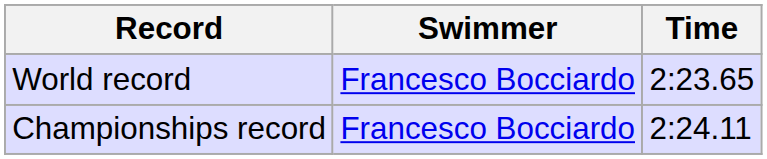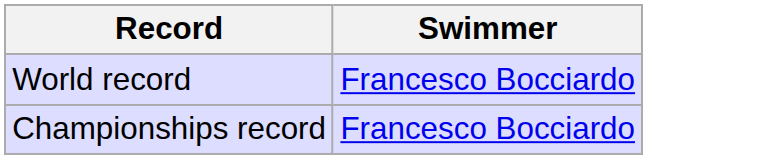 <table class="wikitable">
 <tr>
 <th>Record</th>
 <th>Swimmer</th>
-<th>Time</th>
 </tr>
 <tr bgcolor="ddddff">
 <td>World record</td>
 <td><a href='#'>Francesco Bocciardo</a> </td>
-<td>2:23.65</td>
 </tr>
 <tr bgcolor="ddddff">
 <td>Championships record</td>
 <td><a href='#'>Francesco Bocciardo</a> </td>
-<td>2:24.11</td>
 </tr>
 </table>
